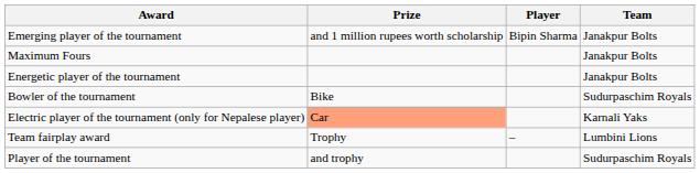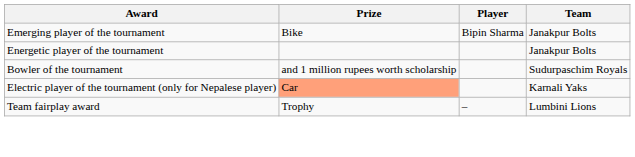 <table class="wikitable" style="font-size:90%;">
 <tr>
 <th>Award</th>
 <th>Prize</th>
 <th>Player</th>
 <th>Team</th>
 </tr>
 <tr>
 <td>Emerging player of the tournament</td>
-<td> and 1 million rupees worth scholarship</td>
+<td>Bike</td>
 <td>Bipin Sharma</td>
-<td>Janakpur Bolts</td>
-</tr>
-<tr>
-<td>Maximum Fours</td>
-<td></td>
-<td></td>
 <td>Janakpur Bolts</td>
 </tr>
 <tr>
 <td>Energetic player of the tournament</td>
 <td></td>
 <td></td>
 <td>Janakpur Bolts</td>
 </tr>
 <tr>
 <td>Bowler of the tournament</td>
-<td>Bike</td>
+<td> and 1 million rupees worth scholarship</td>
 <td></td>
 <td>Sudurpaschim Royals</td>
 </tr>
 <tr>
 <td>Electric player of the tournament (only for Nepalese player)</td>
 <td style="background: lightsalmon;">Car</td>
 <td></td>
 <td>Karnali Yaks</td>
 </tr>
 <tr>
 <td>Team fairplay award</td>
 <td>Trophy</td>
 <td>–</td>
 <td>Lumbini Lions</td>
 </tr>
-<tr>
-<td>Player of the tournament</td>
-<td> and trophy</td>
-<td></td>
-<td>Sudurpaschim Royals</td>
-</tr>
 </table>
